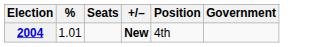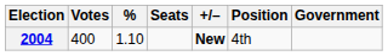 <table class="wikitable">
 <tr>
 <th>Election</th>
+<th>Votes</th>
 <th>%</th>
 <th>Seats</th>
 <th>+/–</th>
 <th>Position</th>
 <th>Government</th>
 </tr>
 <tr>
 <th><a href='#'>2004</a></th>
-<td>1.01</td>
+<td>400</td>
+<td>1.10</td>
 <td></td>
 <td><strong>New</strong></td>
 <td>4th</td>
 <td></td>
 </tr>
 </table>
